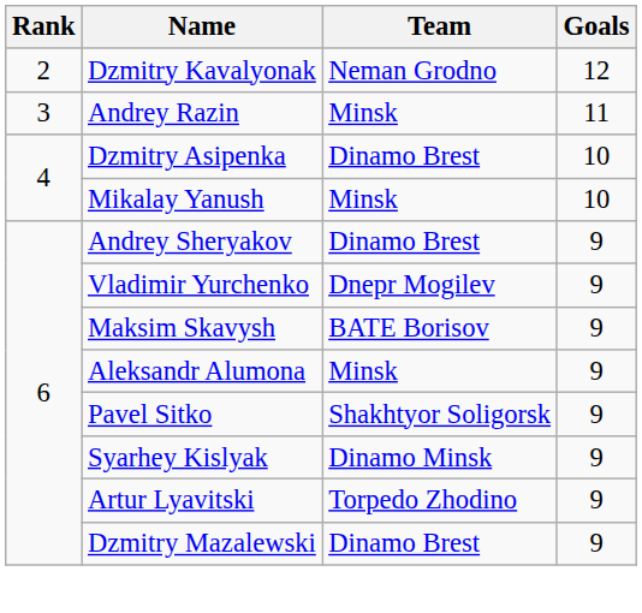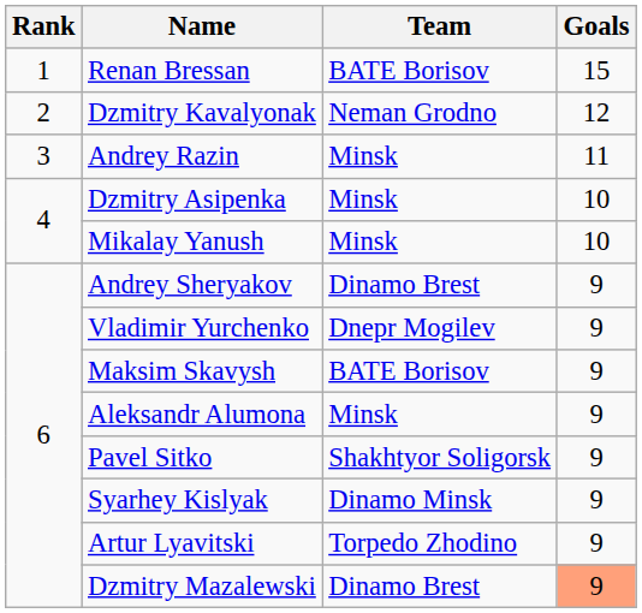 <table class="wikitable" style="text-align:left">
 <tr>
 <th>Rank</th>
 <th>Name</th>
 <th>Team</th>
 <th>Goals</th>
+</tr>
+<tr>
+<td align=center>1</td>
+<td> <a href='#'>Renan Bressan</a></td>
+<td><a href='#'>BATE Borisov</a></td>
+<td align="center">15</td>
 </tr>
 <tr>
 <td align=center>2</td>
 <td> <a href='#'>Dzmitry Kavalyonak</a></td>
 <td><a href='#'>Neman Grodno</a></td>
 <td align=center>12</td>
 </tr>
 <tr>
 <td align=center>3</td>
 <td> <a href='#'>Andrey Razin</a></td>
 <td><a href='#'>Minsk</a></td>
 <td align=center>11</td>
 </tr>
 <tr>
 <td align=center rowspan="2">4</td>
 <td> <a href='#'>Dzmitry Asipenka</a></td>
-<td><a href='#'>Dinamo Brest</a></td>
+<td><a href='#'>Minsk</a></td>
 <td align="center">10</td>
 </tr>
 <tr>
 <td> <a href='#'>Mikalay Yanush</a></td>
 <td><a href='#'>Minsk</a></td>
 <td align="center">10</td>
 </tr>
 <tr>
 <td align="center" rowspan=8>6</td>
 <td> <a href='#'>Andrey Sheryakov</a></td>
 <td><a href='#'>Dinamo Brest</a></td>
 <td align="center">9</td>
 </tr>
 <tr>
 <td> <a href='#'>Vladimir Yurchenko</a></td>
 <td><a href='#'>Dnepr Mogilev</a></td>
 <td align="center">9</td>
 </tr>
 <tr>
 <td> <a href='#'>Maksim Skavysh</a></td>
 <td><a href='#'>BATE Borisov</a></td>
 <td align="center">9</td>
 </tr>
 <tr>
 <td> <a href='#'>Aleksandr Alumona</a></td>
 <td><a href='#'>Minsk</a></td>
 <td align="center">9</td>
 </tr>
 <tr>
 <td> <a href='#'>Pavel Sitko</a></td>
 <td><a href='#'>Shakhtyor Soligorsk</a></td>
 <td align="center">9</td>
 </tr>
 <tr>
 <td> <a href='#'>Syarhey Kislyak</a></td>
 <td><a href='#'>Dinamo Minsk</a></td>
 <td align="center">9</td>
 </tr>
 <tr>
 <td> <a href='#'>Artur Lyavitski</a></td>
 <td><a href='#'>Torpedo Zhodino</a></td>
 <td align="center">9</td>
 </tr>
 <tr>
 <td> <a href='#'>Dzmitry Mazalewski</a></td>
 <td><a href='#'>Dinamo Brest</a></td>
-<td align="center">9</td>
+<td align="center" style="background: lightsalmon;">9</td>
 </tr>
 </table>
